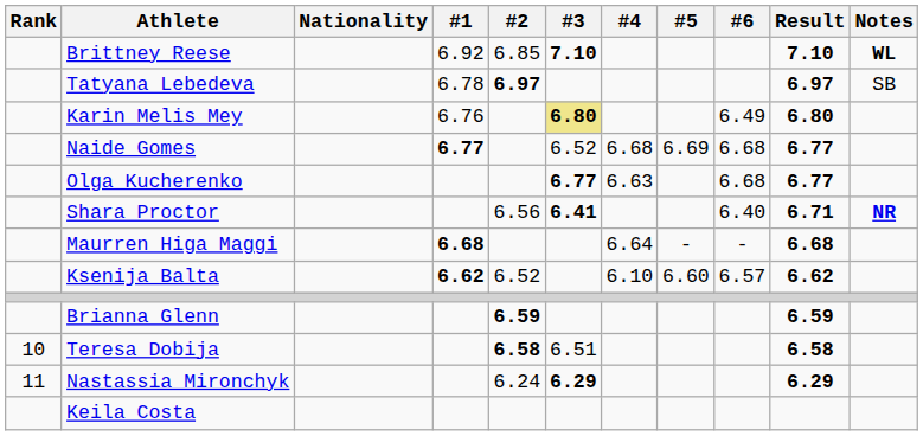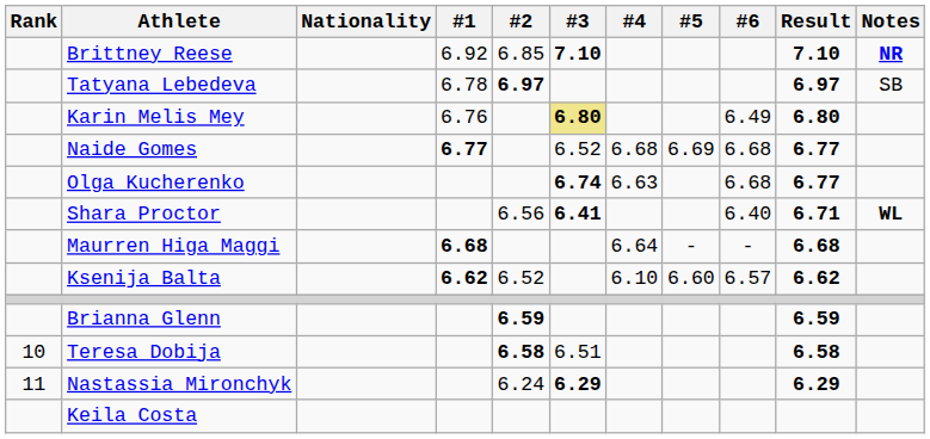 <table class="wikitable sortable" style="text-align:center">
 <tr>
 <th>Rank</th>
 <th>Athlete</th>
 <th>Nationality</th>
 <th>#1</th>
 <th>#2</th>
 <th>#3</th>
 <th>#4</th>
 <th>#5</th>
 <th>#6</th>
 <th>Result</th>
 <th>Notes</th>
 </tr>
 <tr>
 <td></td>
 <td align=left><a href='#'>Brittney Reese</a></td>
 <td align=left></td>
 <td>6.92</td>
 <td>6.85</td>
 <td><strong>7.10</strong></td>
 <td></td>
 <td></td>
 <td></td>
 <td><strong>7.10</strong></td>
-<td><strong>WL</strong></td>
+<td><strong><a href='#'>NR</a></strong></td>
 </tr>
 <tr>
 <td></td>
 <td align=left><a href='#'>Tatyana Lebedeva</a></td>
 <td align=left></td>
 <td>6.78</td>
 <td><strong>6.97</strong></td>
 <td></td>
 <td></td>
 <td></td>
 <td></td>
 <td><strong>6.97</strong></td>
 <td>SB</td>
 </tr>
 <tr>
 <td></td>
 <td align=left><a href='#'>Karin Melis Mey</a></td>
 <td align=left></td>
 <td>6.76</td>
 <td></td>
 <td style="background: khaki;"><strong>6.80</strong></td>
 <td></td>
 <td></td>
 <td>6.49</td>
 <td><strong>6.80</strong></td>
 <td></td>
 </tr>
 <tr>
 <td></td>
 <td align=left><a href='#'>Naide Gomes</a></td>
 <td align=left></td>
 <td><strong>6.77</strong></td>
 <td></td>
 <td>6.52</td>
 <td>6.68</td>
 <td>6.69</td>
 <td>6.68</td>
 <td><strong>6.77</strong></td>
 <td></td>
 </tr>
 <tr>
 <td></td>
 <td align=left><a href='#'>Olga Kucherenko</a></td>
 <td align=left></td>
 <td></td>
 <td></td>
-<td><strong>6.77</strong></td>
+<td><strong>6.74</strong></td>
 <td>6.63</td>
 <td></td>
 <td>6.68</td>
 <td><strong>6.77</strong></td>
 <td></td>
 </tr>
 <tr>
 <td></td>
 <td align=left><a href='#'>Shara Proctor</a></td>
 <td align=left></td>
 <td></td>
 <td>6.56</td>
 <td><strong>6.41</strong></td>
 <td></td>
 <td></td>
 <td>6.40</td>
 <td><strong>6.71</strong></td>
-<td><strong><a href='#'>NR</a></strong></td>
+<td><strong>WL</strong></td>
 </tr>
 <tr>
 <td></td>
 <td align=left><a href='#'>Maurren Higa Maggi</a></td>
 <td align=left></td>
 <td><strong>6.68</strong></td>
 <td></td>
 <td></td>
 <td>6.64</td>
 <td>-</td>
 <td>-</td>
 <td><strong>6.68</strong></td>
 <td></td>
 </tr>
 <tr>
 <td></td>
 <td align=left><a href='#'>Ksenija Balta</a></td>
 <td align=left></td>
 <td><strong>6.62</strong></td>
 <td>6.52</td>
 <td></td>
 <td>6.10</td>
 <td>6.60</td>
 <td>6.57</td>
 <td><strong>6.62</strong></td>
 <td></td>
 </tr>
 <tr>
 <td colspan=11 bgcolor=lightgray></td>
 </tr>
 <tr>
 <td></td>
 <td align=left><a href='#'>Brianna Glenn</a></td>
 <td align=left></td>
 <td></td>
 <td><strong>6.59</strong></td>
 <td></td>
 <td></td>
 <td></td>
 <td></td>
 <td><strong>6.59</strong></td>
 <td></td>
 </tr>
 <tr>
 <td>10</td>
 <td align=left><a href='#'>Teresa Dobija</a></td>
 <td align=left></td>
 <td></td>
 <td><strong>6.58</strong></td>
 <td>6.51</td>
 <td></td>
 <td></td>
 <td></td>
 <td><strong>6.58</strong></td>
 <td></td>
 </tr>
 <tr>
 <td>11</td>
 <td align=left><a href='#'>Nastassia Mironchyk</a></td>
 <td align=left></td>
 <td></td>
 <td>6.24</td>
 <td><strong>6.29</strong></td>
 <td></td>
 <td></td>
 <td></td>
 <td><strong>6.29</strong></td>
 <td></td>
 </tr>
 <tr>
 <td></td>
 <td align=left><a href='#'>Keila Costa</a></td>
 <td align=left></td>
 <td></td>
 <td></td>
 <td></td>
 <td></td>
 <td></td>
 <td></td>
 <td><strong></strong></td>
 <td></td>
 </tr>
 </table>
